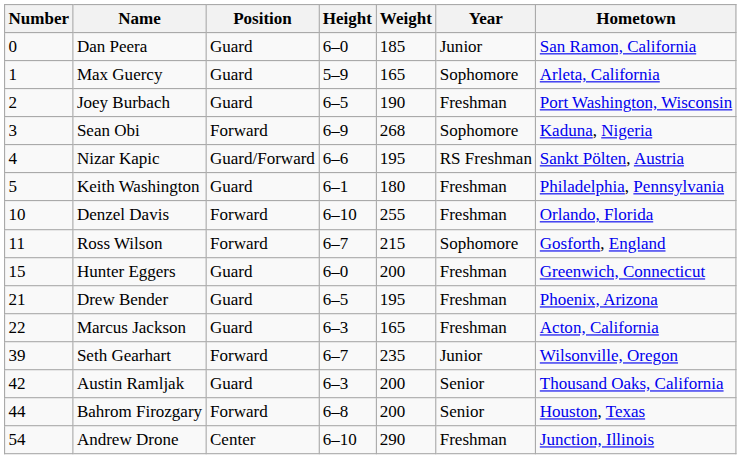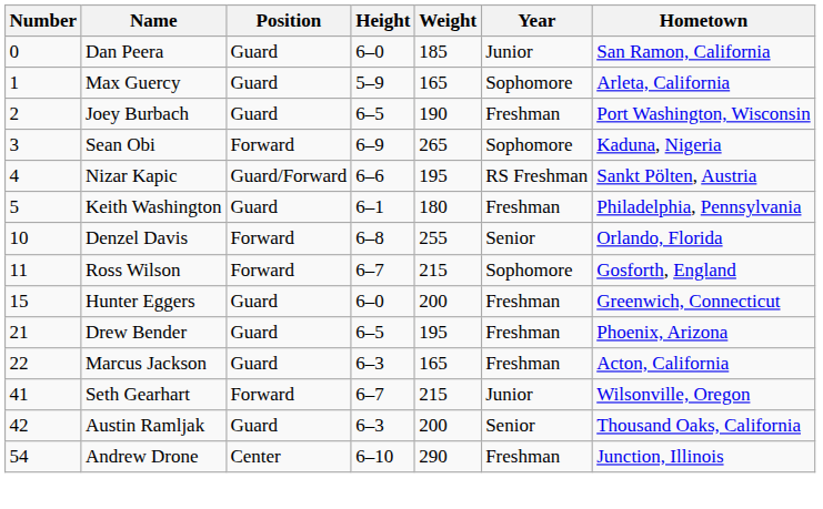 <table class="wikitable sortable" style="font-size: 95%;">
 <tr>
 <th>Number</th>
 <th>Name</th>
 <th>Position</th>
 <th>Height</th>
 <th>Weight</th>
 <th>Year</th>
 <th>Hometown</th>
 </tr>
 <tr>
 <td>0</td>
 <td>Dan Peera</td>
 <td>Guard</td>
 <td>6–0</td>
 <td>185</td>
 <td>Junior</td>
 <td><a href='#'>San Ramon, California</a></td>
 </tr>
 <tr>
 <td>1</td>
 <td>Max Guercy</td>
 <td>Guard</td>
 <td>5–9</td>
 <td>165</td>
 <td>Sophomore</td>
 <td><a href='#'>Arleta, California</a></td>
 </tr>
 <tr>
 <td>2</td>
 <td>Joey Burbach</td>
 <td>Guard</td>
 <td>6–5</td>
 <td>190</td>
 <td>Freshman</td>
 <td><a href='#'>Port Washington, Wisconsin</a></td>
 </tr>
 <tr>
 <td>3</td>
 <td>Sean Obi</td>
 <td>Forward</td>
 <td>6–9</td>
-<td>268</td>
+<td>265</td>
 <td>Sophomore</td>
 <td><a href='#'>Kaduna</a>, <a href='#'>Nigeria</a></td>
 </tr>
 <tr>
 <td>4</td>
 <td>Nizar Kapic</td>
 <td>Guard/Forward</td>
 <td>6–6</td>
 <td>195</td>
 <td>RS Freshman</td>
 <td><a href='#'>Sankt Pölten</a>, <a href='#'>Austria</a></td>
 </tr>
 <tr>
 <td>5</td>
 <td>Keith Washington</td>
 <td>Guard</td>
 <td>6–1</td>
 <td>180</td>
 <td>Freshman</td>
 <td><a href='#'>Philadelphia</a>, <a href='#'>Pennsylvania</a></td>
 </tr>
 <tr>
 <td>10</td>
 <td>Denzel Davis</td>
 <td>Forward</td>
-<td>6–10</td>
+<td>6–8</td>
 <td>255</td>
-<td>Freshman</td>
+<td>Senior</td>
 <td><a href='#'>Orlando, Florida</a></td>
 </tr>
 <tr>
 <td>11</td>
 <td>Ross Wilson</td>
 <td>Forward</td>
 <td>6–7</td>
 <td>215</td>
 <td>Sophomore</td>
 <td><a href='#'>Gosforth</a>, <a href='#'>England</a></td>
 </tr>
 <tr>
 <td>15</td>
 <td>Hunter Eggers</td>
 <td>Guard</td>
 <td>6–0</td>
 <td>200</td>
 <td>Freshman</td>
 <td><a href='#'>Greenwich, Connecticut</a></td>
 </tr>
 <tr>
 <td>21</td>
 <td>Drew Bender</td>
 <td>Guard</td>
 <td>6–5</td>
 <td>195</td>
 <td>Freshman</td>
 <td><a href='#'>Phoenix, Arizona</a></td>
 </tr>
 <tr>
 <td>22</td>
 <td>Marcus Jackson</td>
 <td>Guard</td>
 <td>6–3</td>
 <td>165</td>
 <td>Freshman</td>
 <td><a href='#'>Acton, California</a></td>
 </tr>
 <tr>
-<td>39</td>
+<td>41</td>
 <td>Seth Gearhart</td>
 <td>Forward</td>
 <td>6–7</td>
-<td>235</td>
+<td>215</td>
 <td>Junior</td>
 <td><a href='#'>Wilsonville, Oregon</a></td>
 </tr>
 <tr>
 <td>42</td>
 <td>Austin Ramljak</td>
 <td>Guard</td>
 <td>6–3</td>
 <td>200</td>
 <td>Senior</td>
 <td><a href='#'>Thousand Oaks, California</a></td>
 </tr>
 <tr>
-<td>44</td>
-<td>Bahrom Firozgary</td>
-<td>Forward</td>
-<td>6–8</td>
-<td>200</td>
-<td>Senior</td>
-<td><a href='#'>Houston</a>, <a href='#'>Texas</a></td>
-</tr>
-<tr>
 <td>54</td>
 <td>Andrew Drone</td>
 <td>Center</td>
 <td>6–10</td>
 <td>290</td>
 <td>Freshman</td>
 <td><a href='#'>Junction, Illinois</a></td>
 </tr>
 </table>
